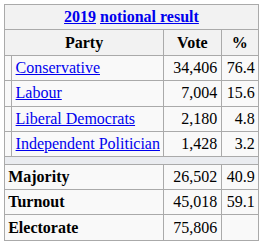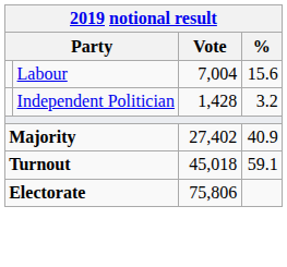 <table class="wikitable">
 <tr>
 <th colspan="4"><a href='#'>2019</a> <a href='#'>notional result</a></th>
 </tr>
 <tr>
 <th bgcolor="#DDDDFF" width="130px" colspan="2">Party</th>
 <th bgcolor="#DDDDFF" width="50px">Vote</th>
 <th bgcolor="#DDDDFF" width="30px">%</th>
 </tr>
 <tr>
 <td></td>
-<td><a href='#'>Conservative</a></td>
-<td align=right>34,406</td>
-<td align=right>76.4</td>
-</tr>
-<tr>
-<td></td>
 <td><a href='#'>Labour</a></td>
 <td align=right>7,004</td>
 <td align=right>15.6</td>
-</tr>
-<tr>
-<td></td>
-<td><a href='#'>Liberal Democrats</a></td>
-<td align=right>2,180</td>
-<td align=right>4.8</td>
 </tr>
 <tr>
 <td></td>
 <td><a href='#'>Independent Politician</a></td>
 <td align=right>1,428</td>
 <td align=right>3.2</td>
 </tr>
 <tr>
 <td colspan="4" bgcolor="#EAECF0"></td>
 </tr>
 <tr>
 <td colspan="2"><strong>Majority</strong></td>
-<td align=right>26,502</td>
+<td align=right>27,402</td>
 <td align=right>40.9</td>
 </tr>
 <tr>
 <td colspan="2"><strong>Turnout</strong></td>
 <td align=right>45,018</td>
 <td align=right>59.1</td>
 </tr>
 <tr>
 <td colspan="2"><strong>Electorate</strong></td>
 <td align=right>75,806</td>
 </tr>
 </table>
